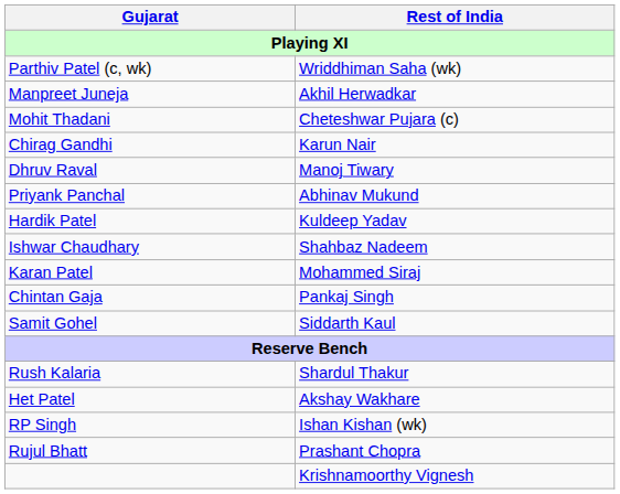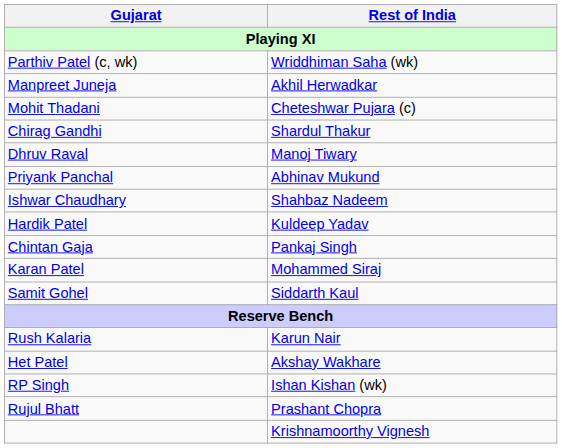 <table class="wikitable">
 <tr>
 <th style="width:15%;"><a href='#'>Gujarat</a></th>
 <th style="width:15%;"><a href='#'>Rest of India</a></th>
 </tr>
 <tr>
 <th style="background:#ccffcc;" colspan=2>Playing XI</th>
 </tr>
 <tr>
 <td><a href='#'>Parthiv Patel</a> (c, wk)</td>
 <td><a href='#'>Wriddhiman Saha</a> (wk)</td>
 </tr>
 <tr>
 <td><a href='#'>Manpreet Juneja</a></td>
 <td><a href='#'>Akhil Herwadkar</a></td>
 </tr>
 <tr>
 <td><a href='#'>Mohit Thadani</a></td>
 <td><a href='#'>Cheteshwar Pujara</a> (c)</td>
 </tr>
 <tr>
 <td><a href='#'>Chirag Gandhi</a></td>
-<td><a href='#'>Karun Nair</a></td>
+<td><a href='#'>Shardul Thakur</a></td>
 </tr>
 <tr>
 <td><a href='#'>Dhruv Raval</a></td>
 <td><a href='#'>Manoj Tiwary</a></td>
 </tr>
 <tr>
 <td><a href='#'>Priyank Panchal</a></td>
 <td><a href='#'>Abhinav Mukund</a></td>
 </tr>
 <tr>
+<td><a href='#'>Ishwar Chaudhary</a></td>
+<td><a href='#'>Shahbaz Nadeem</a></td>
+</tr>
+<tr>
 <td><a href='#'>Hardik Patel</a></td>
 <td><a href='#'>Kuldeep Yadav</a></td>
 </tr>
 <tr>
-<td><a href='#'>Ishwar Chaudhary</a></td>
-<td><a href='#'>Shahbaz Nadeem</a></td>
+<td><a href='#'>Chintan Gaja</a></td>
+<td><a href='#'>Pankaj Singh</a></td>
 </tr>
 <tr>
 <td><a href='#'>Karan Patel</a></td>
 <td><a href='#'>Mohammed Siraj</a></td>
-</tr>
-<tr>
-<td><a href='#'>Chintan Gaja</a></td>
-<td><a href='#'>Pankaj Singh</a></td>
 </tr>
 <tr>
 <td><a href='#'>Samit Gohel</a></td>
 <td><a href='#'>Siddarth Kaul</a></td>
 </tr>
 <tr>
 <th style="background:#ccf;" colspan=2>Reserve Bench</th>
 </tr>
 <tr>
 <td><a href='#'>Rush Kalaria</a></td>
-<td><a href='#'>Shardul Thakur</a></td>
+<td><a href='#'>Karun Nair</a></td>
 </tr>
 <tr>
 <td><a href='#'>Het Patel</a></td>
 <td><a href='#'>Akshay Wakhare</a></td>
 </tr>
 <tr>
 <td><a href='#'>RP Singh</a></td>
 <td><a href='#'>Ishan Kishan</a> (wk)</td>
 </tr>
 <tr>
 <td><a href='#'>Rujul Bhatt</a></td>
 <td><a href='#'>Prashant Chopra</a></td>
 </tr>
 <tr>
 <td></td>
 <td><a href='#'>Krishnamoorthy Vignesh</a></td>
 </tr>
 </table>
